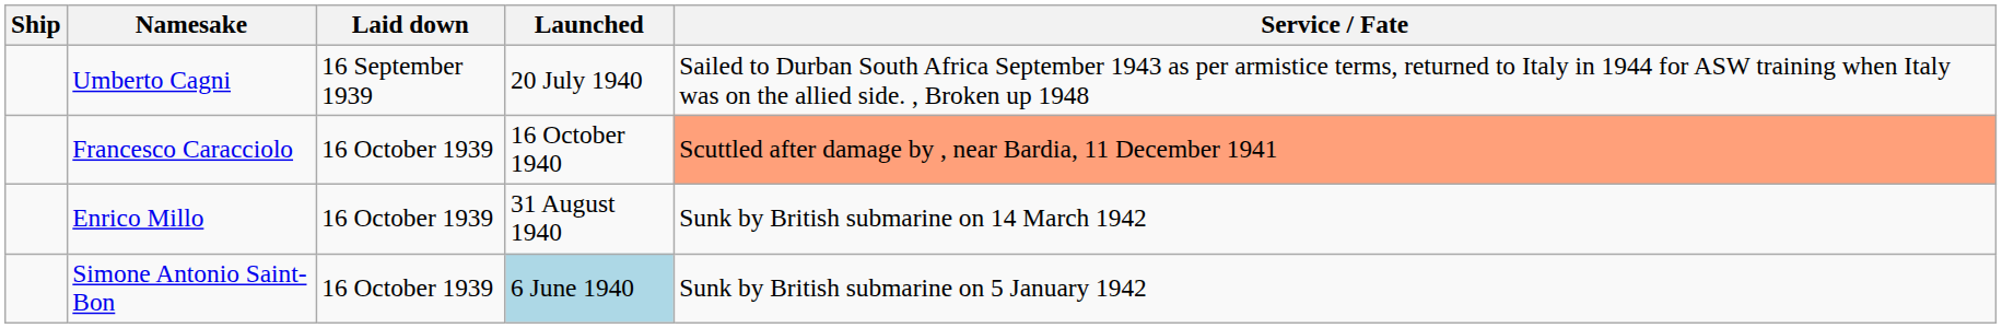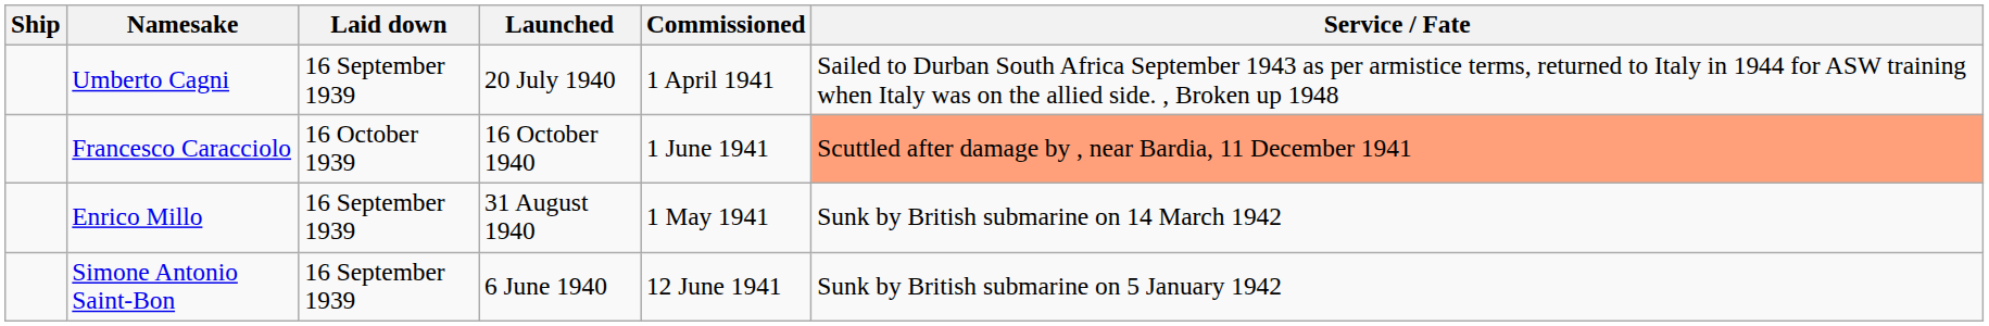 <table class="wikitable" border="1">
 <tr>
 <th>Ship</th>
 <th>Namesake</th>
 <th>Laid down</th>
 <th>Launched</th>
+<th>Commissioned</th>
 <th>Service / Fate</th>
 </tr>
 <tr>
 <td></td>
 <td><a href='#'>Umberto Cagni</a></td>
 <td>16 September 1939</td>
 <td>20 July 1940</td>
+<td>1 April 1941</td>
 <td>Sailed to Durban South Africa September 1943 as per armistice terms, returned to Italy in 1944 for ASW training when Italy was on the allied side. , Broken up 1948</td>
 </tr>
 <tr>
 <td></td>
 <td><a href='#'>Francesco Caracciolo</a></td>
 <td>16 October 1939</td>
 <td>16 October 1940</td>
+<td>1 June 1941</td>
 <td style="background: lightsalmon;">Scuttled after damage by , near Bardia, 11 December 1941</td>
 </tr>
 <tr>
 <td></td>
 <td><a href='#'>Enrico Millo</a></td>
-<td>16 October 1939</td>
+<td>16 September 1939</td>
 <td>31 August 1940</td>
+<td>1 May 1941</td>
 <td>Sunk by British submarine  on 14 March 1942</td>
 </tr>
 <tr>
 <td></td>
 <td><a href='#'>Simone Antonio Saint-Bon</a></td>
-<td>16 October 1939</td>
-<td style="background: lightblue;">6 June 1940</td>
+<td>16 September 1939</td>
+<td>6 June 1940</td>
+<td>12 June 1941</td>
 <td>Sunk by British submarine  on 5 January 1942</td>
 </tr>
 </table>
